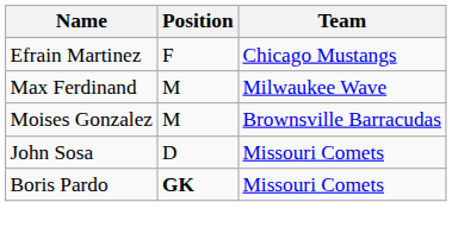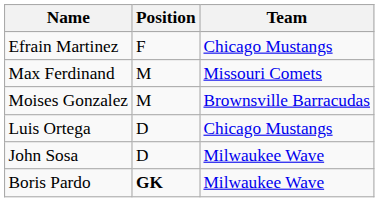 <table class="wikitable">
 <tr>
 <th>Name</th>
 <th>Position</th>
 <th>Team</th>
 </tr>
 <tr>
 <td>Efrain Martinez</td>
 <td>F</td>
 <td><a href='#'>Chicago Mustangs</a></td>
 </tr>
 <tr>
 <td>Max Ferdinand</td>
 <td>M</td>
-<td><a href='#'>Milwaukee Wave</a></td>
+<td><a href='#'>Missouri Comets</a></td>
 </tr>
 <tr>
 <td>Moises Gonzalez</td>
 <td>M</td>
 <td><a href='#'>Brownsville Barracudas</a></td>
 </tr>
 <tr>
+<td>Luis Ortega</td>
+<td>D</td>
+<td><a href='#'>Chicago Mustangs</a></td>
+</tr>
+<tr>
 <td>John Sosa</td>
 <td>D</td>
-<td><a href='#'>Missouri Comets</a></td>
+<td><a href='#'>Milwaukee Wave</a></td>
 </tr>
 <tr>
 <td>Boris Pardo</td>
 <td><strong>GK</strong></td>
-<td><a href='#'>Missouri Comets</a></td>
+<td><a href='#'>Milwaukee Wave</a></td>
 </tr>
 </table>
